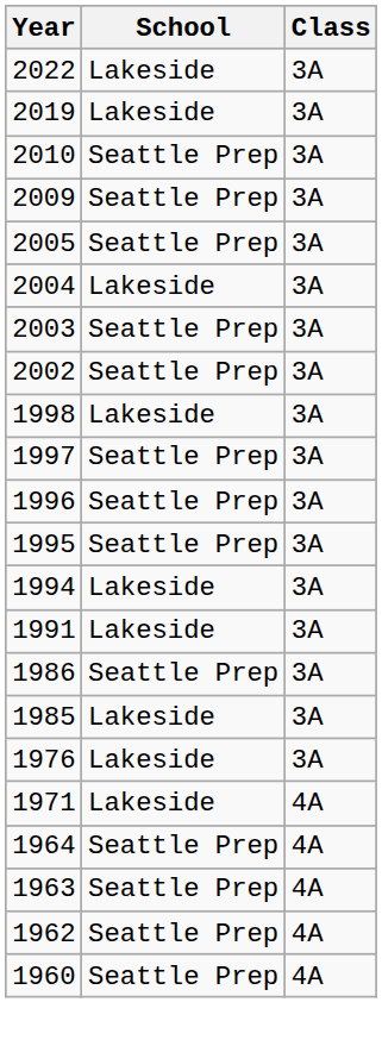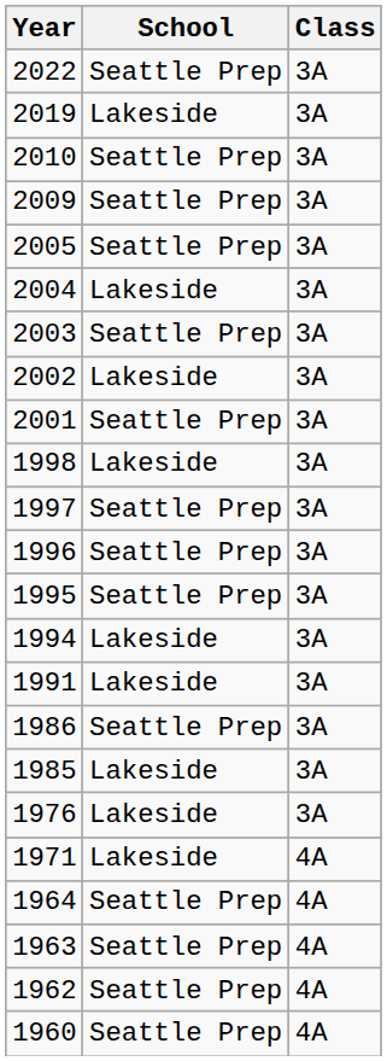 <table class="wikitable">
 <tr>
 <th>Year</th>
 <th>School</th>
 <th>Class</th>
 </tr>
 <tr>
 <td>2022</td>
-<td>Lakeside</td>
+<td>Seattle Prep</td>
 <td>3A</td>
 </tr>
 <tr>
 <td>2019</td>
 <td>Lakeside</td>
 <td>3A</td>
 </tr>
 <tr>
 <td>2010</td>
 <td>Seattle Prep</td>
 <td>3A</td>
 </tr>
 <tr>
 <td>2009</td>
 <td>Seattle Prep</td>
 <td>3A</td>
 </tr>
 <tr>
 <td>2005</td>
 <td>Seattle Prep</td>
 <td>3A</td>
 </tr>
 <tr>
 <td>2004</td>
 <td>Lakeside</td>
 <td>3A</td>
 </tr>
 <tr>
 <td>2003</td>
 <td>Seattle Prep</td>
 <td>3A</td>
 </tr>
 <tr>
 <td>2002</td>
+<td>Lakeside</td>
+<td>3A</td>
+</tr>
+<tr>
+<td>2001</td>
 <td>Seattle Prep</td>
 <td>3A</td>
 </tr>
 <tr>
 <td>1998</td>
 <td>Lakeside</td>
 <td>3A</td>
 </tr>
 <tr>
 <td>1997</td>
 <td>Seattle Prep</td>
 <td>3A</td>
 </tr>
 <tr>
 <td>1996</td>
 <td>Seattle Prep</td>
 <td>3A</td>
 </tr>
 <tr>
 <td>1995</td>
 <td>Seattle Prep</td>
 <td>3A</td>
 </tr>
 <tr>
 <td>1994</td>
 <td>Lakeside</td>
 <td>3A</td>
 </tr>
 <tr>
 <td>1991</td>
 <td>Lakeside</td>
 <td>3A</td>
 </tr>
 <tr>
 <td>1986</td>
 <td>Seattle Prep</td>
 <td>3A</td>
 </tr>
 <tr>
 <td>1985</td>
 <td>Lakeside</td>
 <td>3A</td>
 </tr>
 <tr>
 <td>1976</td>
 <td>Lakeside</td>
 <td>3A</td>
 </tr>
 <tr>
 <td>1971</td>
 <td>Lakeside</td>
 <td>4A</td>
 </tr>
 <tr>
 <td>1964</td>
 <td>Seattle Prep</td>
 <td>4A</td>
 </tr>
 <tr>
 <td>1963</td>
 <td>Seattle Prep</td>
 <td>4A</td>
 </tr>
 <tr>
 <td>1962</td>
 <td>Seattle Prep</td>
 <td>4A</td>
 </tr>
 <tr>
 <td>1960</td>
 <td>Seattle Prep</td>
 <td>4A</td>
 </tr>
 </table>
